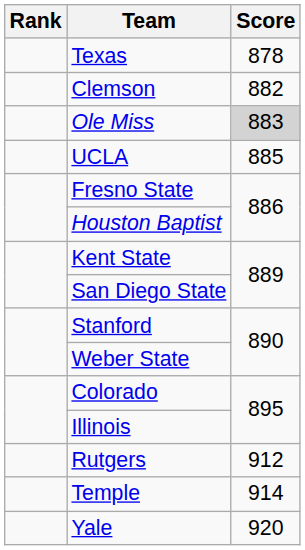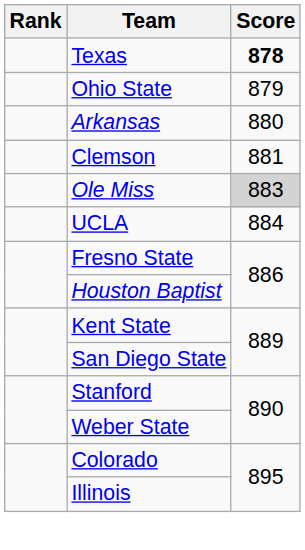 <table class="wikitable sortable" style="text-align:center">
 <tr>
 <th dat-sort-type=number>Rank</th>
 <th>Team</th>
 <th>Score</th>
 </tr>
 <tr>
 <td></td>
 <td align=left><a href='#'>Texas</a></td>
-<td>878</td>
+<td><strong>878</strong></td>
+</tr>
+<tr>
+<td></td>
+<td align=left><a href='#'>Ohio State</a></td>
+<td>879</td>
+</tr>
+<tr>
+<td></td>
+<td align=left><em><a href='#'>Arkansas</a></em></td>
+<td>880</td>
 </tr>
 <tr>
 <td></td>
 <td align=left><a href='#'>Clemson</a></td>
-<td>882</td>
+<td>881</td>
 </tr>
 <tr>
 <td></td>
 <td align=left><em><a href='#'>Ole Miss</a></em></td>
 <td style="background: lightgrey;">883</td>
 </tr>
 <tr>
 <td></td>
 <td align=left><a href='#'>UCLA</a></td>
-<td>885</td>
+<td>884</td>
 </tr>
 <tr>
 <td rowspan=2></td>
 <td align=left><a href='#'>Fresno State</a></td>
 <td rowspan=2>886</td>
 </tr>
 <tr>
 <td align=left><em><a href='#'>Houston Baptist</a></em></td>
 </tr>
 <tr>
 <td rowspan=2></td>
 <td align=left><a href='#'>Kent State</a></td>
 <td rowspan=2>889</td>
 </tr>
 <tr>
 <td align=left><a href='#'>San Diego State</a></td>
 </tr>
 <tr>
 <td rowspan=2></td>
 <td align=left><a href='#'>Stanford</a></td>
 <td rowspan=2>890</td>
 </tr>
 <tr>
 <td align=left><a href='#'>Weber State</a></td>
 </tr>
 <tr>
 <td rowspan=2></td>
 <td align=left><a href='#'>Colorado</a></td>
 <td rowspan=2>895</td>
 </tr>
 <tr>
 <td align=left><a href='#'>Illinois</a></td>
 </tr>
-<tr>
-<td></td>
-<td align=left><a href='#'>Rutgers</a></td>
-<td>912</td>
-</tr>
-<tr>
-<td></td>
-<td align=left><a href='#'>Temple</a></td>
-<td>914</td>
-</tr>
-<tr>
-<td></td>
-<td align=left><a href='#'>Yale</a></td>
-<td>920</td>
-</tr>
 </table>
